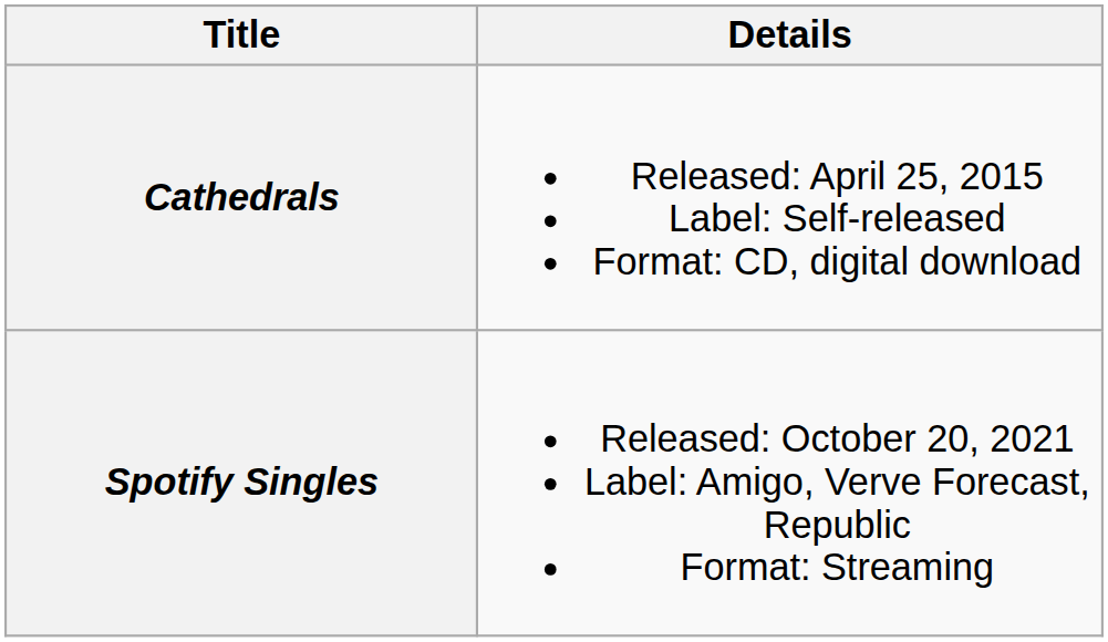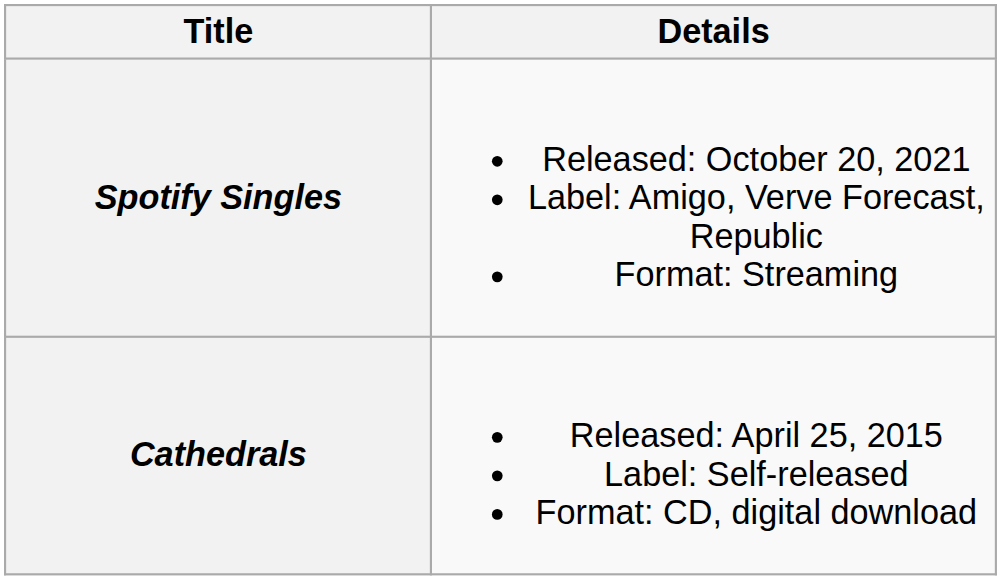 <table class="wikitable plainrowheaders" style="text-align:center;" border="1">
 <tr>
 <th scope="col" rowspan="1" style="width:12em;">Title</th>
 <th scope="col" rowspan="1" style="width:16em;">Details</th>
 </tr>
 <tr>
+<th scope="row"><em>Spotify Singles</em></th>
+<td><br><ul><li>Released: October 20, 2021</li><li>Label: Amigo, Verve Forecast, Republic</li><li>Format: Streaming</li></ul></td>
+</tr>
+<tr>
 <th scope="row"><em>Cathedrals</em></th>
 <td><br><ul><li>Released: April 25, 2015</li><li>Label: Self-released</li><li>Format: CD, digital download</li></ul></td>
 </tr>
-<tr>
-<th scope="row"><em>Spotify Singles</em></th>
-<td><br><ul><li>Released: October 20, 2021</li><li>Label: Amigo, Verve Forecast, Republic</li><li>Format: Streaming</li></ul></td>
-</tr>
 </table>
